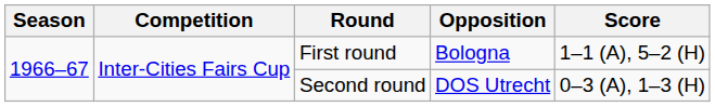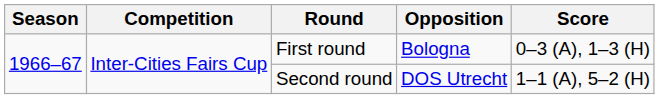 <table class="wikitable">
 <tr>
 <th>Season</th>
 <th>Competition</th>
 <th>Round</th>
 <th>Opposition</th>
 <th>Score</th>
 </tr>
 <tr>
 <td rowspan="2"><a href='#'>1966–67</a></td>
 <td rowspan="2"><a href='#'>Inter-Cities Fairs Cup</a></td>
 <td>First round</td>
 <td> <a href='#'>Bologna</a></td>
-<td>1–1 (A), 5–2 (H)</td>
+<td>0–3 (A), 1–3 (H)</td>
 </tr>
 <tr>
 <td>Second round</td>
 <td> <a href='#'>DOS Utrecht</a></td>
-<td>0–3 (A), 1–3 (H)</td>
+<td>1–1 (A), 5–2 (H)</td>
 </tr>
 </table>
